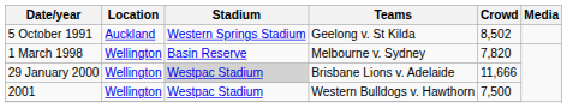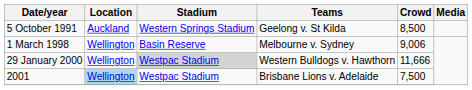 <table class="wikitable" style="font-size: 95%;">
 <tr>
 <th>Date/year</th>
 <th>Location</th>
 <th>Stadium</th>
 <th>Teams</th>
 <th>Crowd</th>
 <th>Media</th>
 </tr>
 <tr>
 <td>5 October 1991</td>
 <td><a href='#'>Auckland</a></td>
 <td><a href='#'>Western Springs Stadium</a></td>
 <td>Geelong v. St Kilda</td>
-<td>8,502</td>
+<td>8,500</td>
 <td></td>
 </tr>
 <tr>
 <td>1 March 1998</td>
 <td><a href='#'>Wellington</a></td>
 <td><a href='#'>Basin Reserve</a></td>
 <td>Melbourne v. Sydney</td>
-<td>7,820</td>
+<td>9,006</td>
 </tr>
 <tr>
 <td>29 January 2000</td>
 <td><a href='#'>Wellington</a></td>
 <td style="background: lightgrey;"><a href='#'>Westpac Stadium</a></td>
-<td>Brisbane Lions v. Adelaide</td>
+<td>Western Bulldogs v. Hawthorn</td>
 <td>11,666</td>
 </tr>
 <tr>
 <td>2001</td>
-<td><a href='#'>Wellington</a></td>
+<td style="background: lightblue;"><a href='#'>Wellington</a></td>
 <td><a href='#'>Westpac Stadium</a></td>
-<td>Western Bulldogs v. Hawthorn</td>
+<td>Brisbane Lions v. Adelaide</td>
 <td>7,500</td>
 </tr>
 <tr>
 </tr>
 </table>
